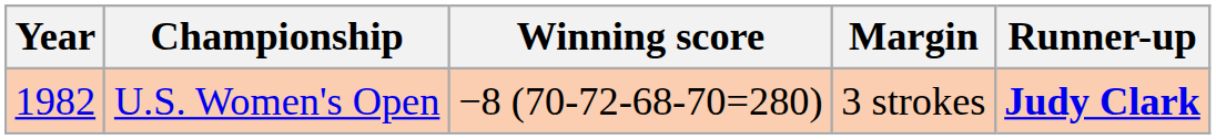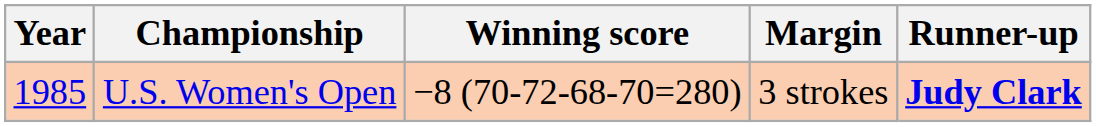 <table class="wikitable">
 <tr>
 <th>Year</th>
 <th>Championship</th>
 <th>Winning score</th>
 <th>Margin</th>
 <th>Runner-up</th>
 </tr>
 <tr style="background:#FBCEB1;">
-<td><a href='#'>1982</a></td>
+<td><a href='#'>1985</a></td>
 <td><a href='#'>U.S. Women's Open</a></td>
 <td>−8 (70-72-68-70=280)</td>
 <td>3 strokes</td>
 <td><strong> <a href='#'>Judy Clark</a></strong></td>
 </tr>
 </table>
